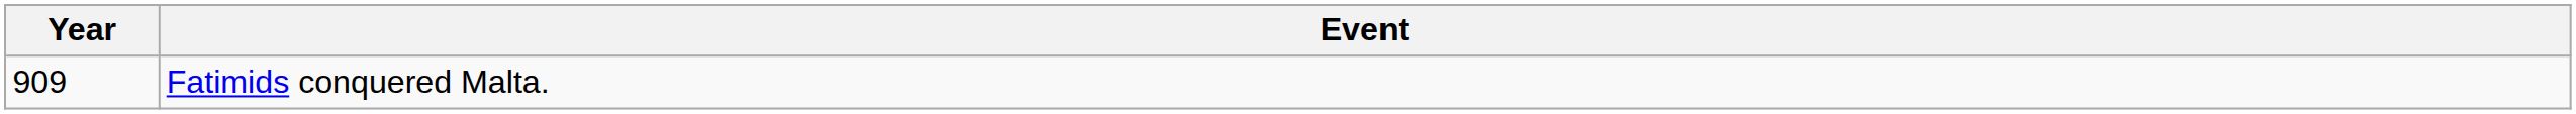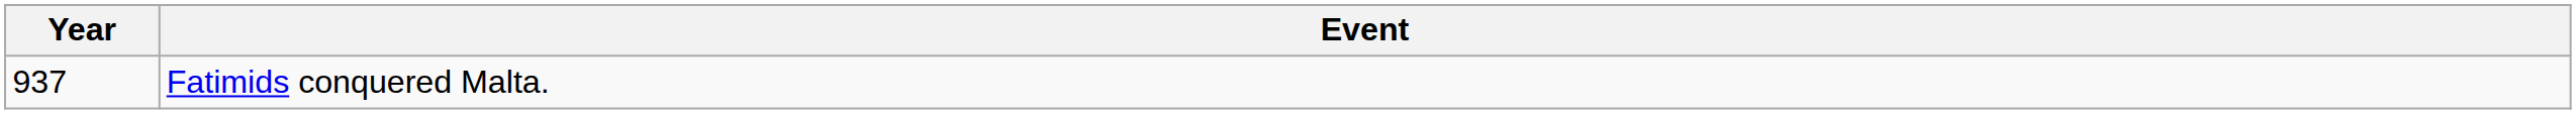 <table class="wikitable" width="100%">
 <tr>
 <th style="width:6%">Year</th>
 <th>Event</th>
 </tr>
 <tr>
-<td>909</td>
+<td>937</td>
 <td><a href='#'>Fatimids</a> conquered Malta.</td>
 </tr>
 </table>
